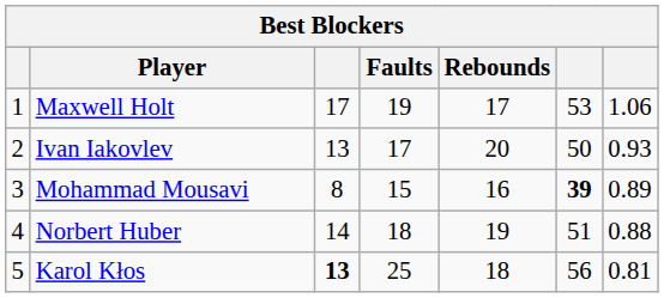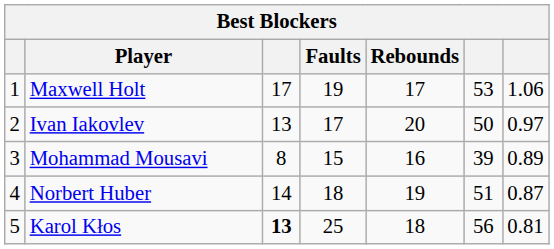 <table class="wikitable sortable" style=font-size:90%>
 <tr>
 <th colspan=7>Best Blockers</th>
 </tr>
 <tr>
 <th></th>
 <th width=158>Player</th>
 <th width=20></th>
 <th width=20>Faults</th>
 <th width=20>Rebounds</th>
 <th width=20></th>
 <th width=20></th>
 </tr>
 <tr>
 <td>1</td>
 <td> <a href='#'>Maxwell Holt</a></td>
 <td align=center>17</td>
 <td align=center>19</td>
 <td align=center>17</td>
 <td align=center>53</td>
 <td align=center>1.06</td>
 </tr>
 <tr>
 <td>2</td>
 <td> <a href='#'>Ivan Iakovlev</a></td>
 <td align=center>13</td>
 <td align=center>17</td>
 <td align=center>20</td>
 <td align=center>50</td>
-<td align=center>0.93</td>
+<td align=center>0.97</td>
 </tr>
 <tr>
 <td>3</td>
 <td> <a href='#'>Mohammad Mousavi</a></td>
 <td align=center>8</td>
 <td align=center>15</td>
 <td align=center>16</td>
-<td align=center><strong>39</strong></td>
+<td align=center>39</td>
 <td align=center>0.89</td>
 </tr>
 <tr>
 <td>4</td>
 <td> <a href='#'>Norbert Huber</a></td>
 <td align=center>14</td>
 <td align=center>18</td>
 <td align=center>19</td>
 <td align=center>51</td>
-<td align=center>0.88</td>
+<td align=center>0.87</td>
 </tr>
 <tr>
 <td>5</td>
 <td> <a href='#'>Karol Kłos</a></td>
 <td align=center><strong>13</strong></td>
 <td align=center>25</td>
 <td align=center>18</td>
 <td align=center>56</td>
 <td align=center>0.81</td>
 </tr>
 </table>
